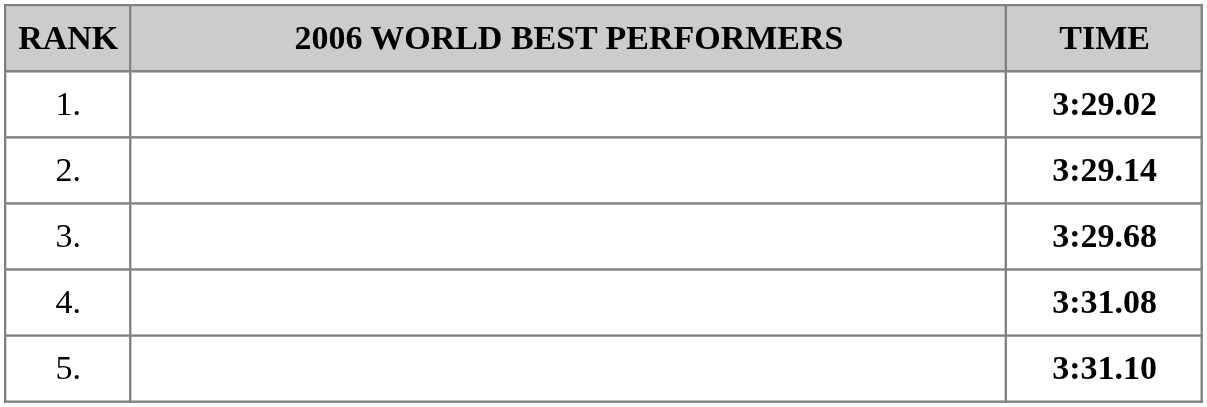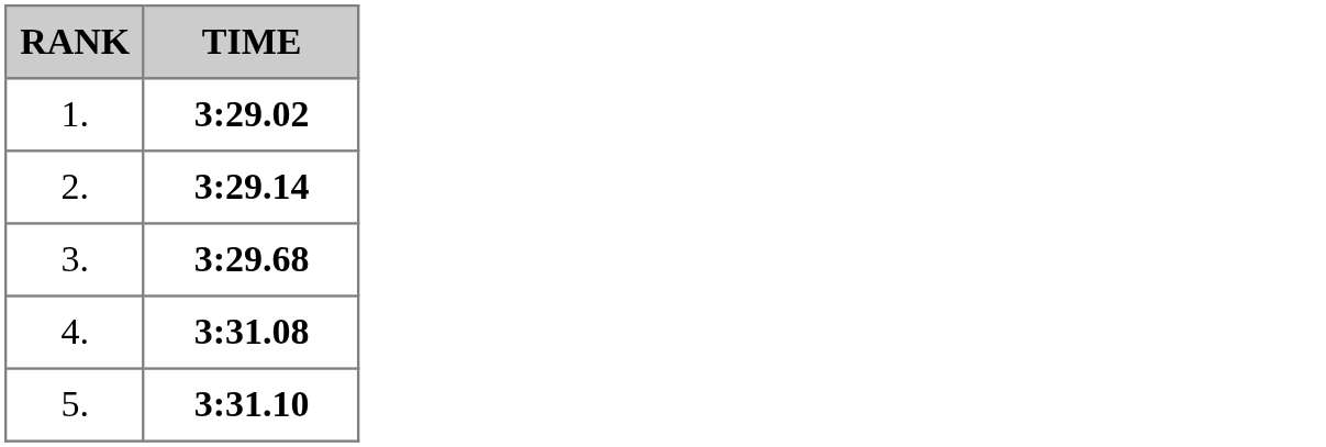 <table border="1" cellspacing="2" cellpadding="5" style="border-collapse: collapse; font-size: 90%;">
 <tr style="background:#ccc;">
 <th>RANK</th>
-<th style="text-align:center; width:25em;">2006 WORLD BEST PERFORMERS</th>
 <th style="text-align:center; width:5em;">TIME</th>
 </tr>
 <tr>
 <td style="text-align:center;">1.</td>
-<td></td>
 <td style="text-align:center;"><strong>3:29.02</strong></td>
 </tr>
 <tr>
 <td style="text-align:center;">2.</td>
-<td></td>
 <td style="text-align:center;"><strong>3:29.14</strong></td>
 </tr>
 <tr>
 <td style="text-align:center;">3.</td>
-<td></td>
 <td style="text-align:center;"><strong>3:29.68</strong></td>
 </tr>
 <tr>
 <td style="text-align:center;">4.</td>
-<td></td>
 <td style="text-align:center;"><strong>3:31.08</strong></td>
 </tr>
 <tr>
 <td style="text-align:center;">5.</td>
-<td></td>
 <td style="text-align:center;"><strong>3:31.10</strong></td>
 </tr>
 </table>
